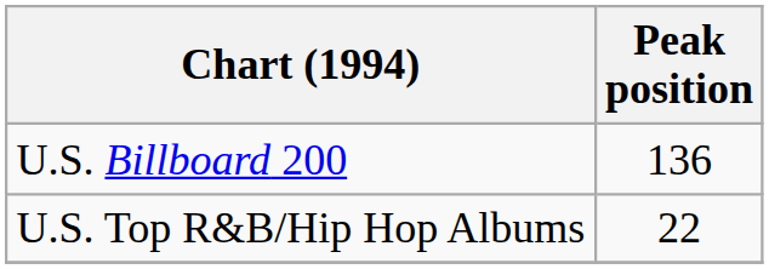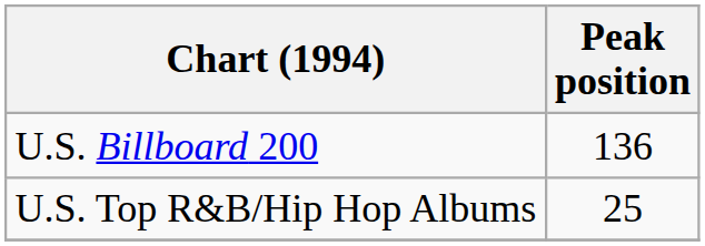 <table class="wikitable">
 <tr>
 <th align="left">Chart (1994)</th>
 <th align="center">Peak<br>position</th>
 </tr>
 <tr>
 <td align="left">U.S. <a href='#'><em>Billboard</em> 200</a></td>
 <td align="center">136</td>
 </tr>
 <tr>
 <td align="left">U.S. Top R&B/Hip Hop Albums</td>
-<td align="center">22</td>
+<td align="center">25</td>
 </tr>
 <tr>
 </tr>
 </table>
